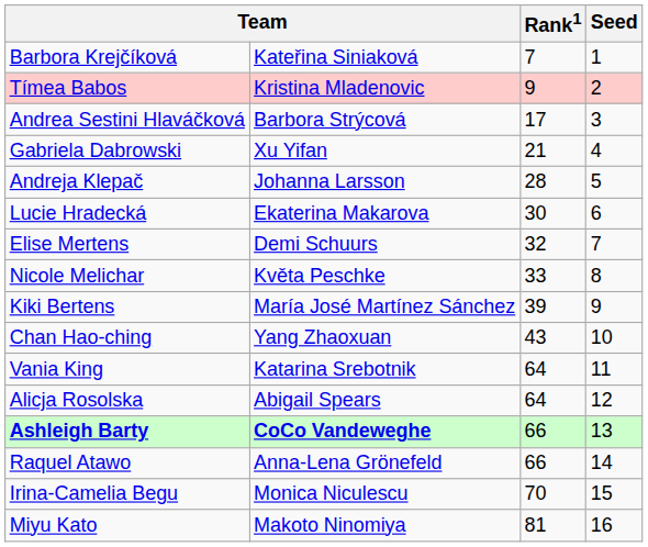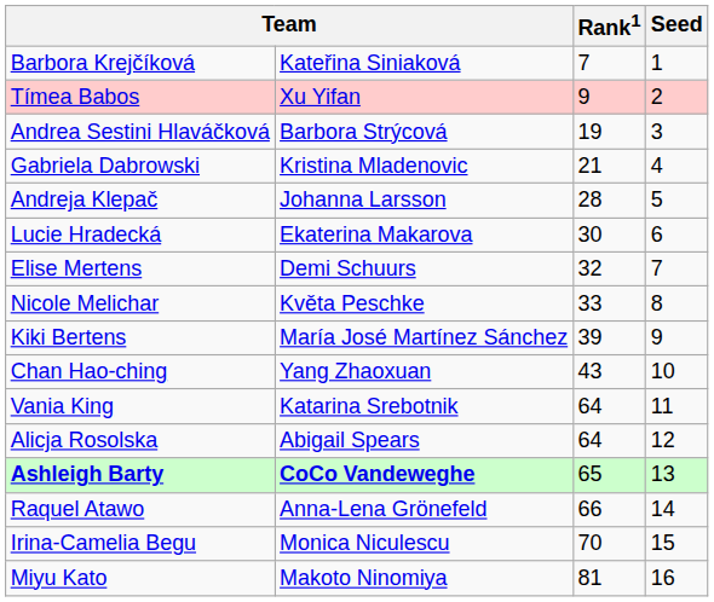 <table class="wikitable">
 <tr>
 <th width="325" colspan=2>Team</th>
 <th>Rank<sup>1</sup></th>
 <th>Seed</th>
 </tr>
 <tr>
 <td> <a href='#'>Barbora Krejčíková</a></td>
 <td> <a href='#'>Kateřina Siniaková</a></td>
 <td>7</td>
 <td>1</td>
 </tr>
 <tr style="background:#fcc;">
 <td> <a href='#'>Tímea Babos</a></td>
-<td> <a href='#'>Kristina Mladenovic</a></td>
+<td> <a href='#'>Xu Yifan</a></td>
 <td>9</td>
 <td>2</td>
 </tr>
 <tr>
 <td> <a href='#'>Andrea Sestini Hlaváčková</a></td>
 <td> <a href='#'>Barbora Strýcová</a></td>
-<td>17</td>
+<td>19</td>
 <td>3</td>
 </tr>
 <tr>
 <td> <a href='#'>Gabriela Dabrowski</a></td>
-<td> <a href='#'>Xu Yifan</a></td>
+<td> <a href='#'>Kristina Mladenovic</a></td>
 <td>21</td>
 <td>4</td>
 </tr>
 <tr>
 <td> <a href='#'>Andreja Klepač</a></td>
 <td> <a href='#'>Johanna Larsson</a></td>
 <td>28</td>
 <td>5</td>
 </tr>
 <tr>
 <td> <a href='#'>Lucie Hradecká</a></td>
 <td> <a href='#'>Ekaterina Makarova</a></td>
 <td>30</td>
 <td>6</td>
 </tr>
 <tr>
 <td> <a href='#'>Elise Mertens</a></td>
 <td> <a href='#'>Demi Schuurs</a></td>
 <td>32</td>
 <td>7</td>
 </tr>
 <tr>
 <td> <a href='#'>Nicole Melichar</a></td>
 <td> <a href='#'>Květa Peschke</a></td>
 <td>33</td>
 <td>8</td>
 </tr>
 <tr>
 <td> <a href='#'>Kiki Bertens</a></td>
 <td> <a href='#'>María José Martínez Sánchez</a></td>
 <td>39</td>
 <td>9</td>
 </tr>
 <tr>
 <td> <a href='#'>Chan Hao-ching</a></td>
 <td> <a href='#'>Yang Zhaoxuan</a></td>
 <td>43</td>
 <td>10</td>
 </tr>
 <tr>
 <td> <a href='#'>Vania King</a></td>
 <td> <a href='#'>Katarina Srebotnik</a></td>
 <td>64</td>
 <td>11</td>
 </tr>
 <tr>
 <td> <a href='#'>Alicja Rosolska</a></td>
 <td> <a href='#'>Abigail Spears</a></td>
 <td>64</td>
 <td>12</td>
 </tr>
 <tr style="background:#cfc;">
 <td> <strong><a href='#'>Ashleigh Barty</a></strong></td>
 <td> <strong><a href='#'>CoCo Vandeweghe</a></strong></td>
-<td>66</td>
+<td>65</td>
 <td>13</td>
 </tr>
 <tr>
 <td> <a href='#'>Raquel Atawo</a></td>
 <td> <a href='#'>Anna-Lena Grönefeld</a></td>
 <td>66</td>
 <td>14</td>
 </tr>
 <tr>
 <td> <a href='#'>Irina-Camelia Begu</a></td>
 <td> <a href='#'>Monica Niculescu</a></td>
 <td>70</td>
 <td>15</td>
 </tr>
 <tr>
 <td> <a href='#'>Miyu Kato</a></td>
 <td> <a href='#'>Makoto Ninomiya</a></td>
 <td>81</td>
 <td>16</td>
 </tr>
 </table>
